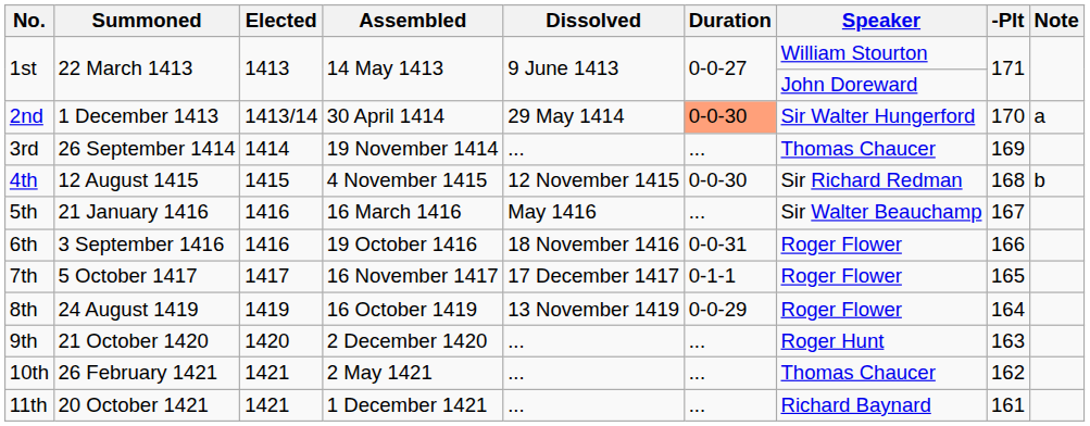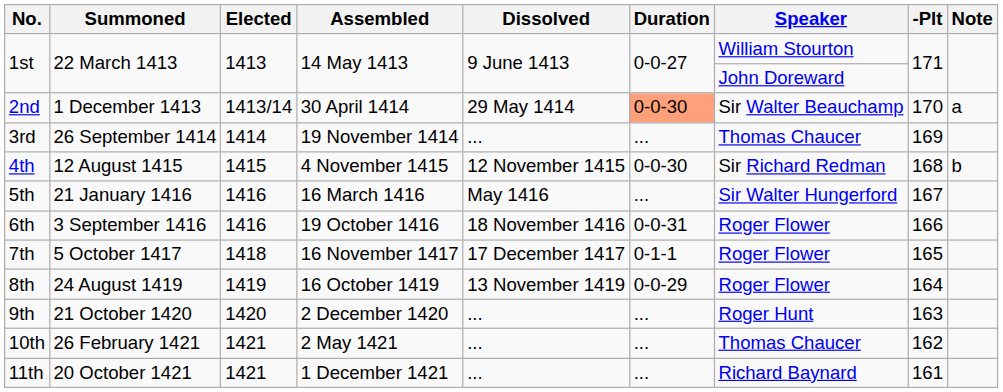 <table class="wikitable">
 <tr>
 <th>No.</th>
 <th>Summoned</th>
 <th>Elected</th>
 <th>Assembled</th>
 <th>Dissolved</th>
 <th>Duration</th>
 <th><a href='#'>Speaker</a></th>
 <th>-Plt</th>
 <th>Note</th>
 </tr>
 <tr>
 <td rowspan="2">1st</td>
 <td rowspan="2">22 March 1413</td>
 <td rowspan="2">1413</td>
 <td rowspan="2">14 May 1413</td>
 <td rowspan="2">9 June 1413</td>
 <td rowspan="2">0-0-27</td>
 <td><a href='#'>William Stourton</a></td>
 <td rowspan="2">171</td>
 <td rowspan="2"></td>
 </tr>
 <tr>
 <td><a href='#'>John Doreward</a></td>
 </tr>
 <tr>
 <td><a href='#'>2nd</a></td>
 <td>1 December 1413</td>
 <td>1413/14</td>
 <td>30 April 1414</td>
 <td>29 May 1414</td>
 <td style="background: lightsalmon;">0-0-30</td>
-<td><a href='#'>Sir Walter Hungerford</a></td>
+<td>Sir <a href='#'>Walter Beauchamp</a></td>
 <td>170</td>
 <td>a</td>
 </tr>
 <tr>
 <td>3rd</td>
 <td>26 September 1414</td>
 <td>1414</td>
 <td>19 November 1414</td>
 <td>...</td>
 <td>...</td>
 <td><a href='#'>Thomas Chaucer</a></td>
 <td>169</td>
 <td></td>
 </tr>
 <tr>
 <td><a href='#'>4th</a></td>
 <td>12 August 1415</td>
 <td>1415</td>
 <td>4 November 1415</td>
 <td>12 November 1415</td>
 <td>0-0-30</td>
 <td>Sir <a href='#'>Richard Redman</a></td>
 <td>168</td>
 <td>b</td>
 </tr>
 <tr>
 <td>5th</td>
 <td>21 January 1416</td>
 <td>1416</td>
 <td>16 March 1416</td>
 <td>May 1416</td>
 <td>...</td>
-<td>Sir <a href='#'>Walter Beauchamp</a></td>
+<td><a href='#'>Sir Walter Hungerford</a></td>
 <td>167</td>
 <td></td>
 </tr>
 <tr>
 <td>6th</td>
 <td>3 September 1416</td>
 <td>1416</td>
 <td>19 October 1416</td>
 <td>18 November 1416</td>
 <td>0-0-31</td>
 <td><a href='#'>Roger Flower</a></td>
 <td>166</td>
 <td></td>
 </tr>
 <tr>
 <td>7th</td>
 <td>5 October 1417</td>
-<td>1417</td>
+<td>1418</td>
 <td>16 November 1417</td>
 <td>17 December 1417</td>
 <td>0-1-1</td>
 <td><a href='#'>Roger Flower</a></td>
 <td>165</td>
 <td></td>
 </tr>
 <tr>
 <td>8th</td>
 <td>24 August 1419</td>
 <td>1419</td>
 <td>16 October 1419</td>
 <td>13 November 1419</td>
 <td>0-0-29</td>
 <td><a href='#'>Roger Flower</a></td>
 <td>164</td>
 <td></td>
 </tr>
 <tr>
 <td>9th</td>
 <td>21 October 1420</td>
 <td>1420</td>
 <td>2 December 1420</td>
 <td>...</td>
 <td>...</td>
 <td><a href='#'>Roger Hunt</a></td>
 <td>163</td>
 <td></td>
 </tr>
 <tr>
 <td>10th</td>
 <td>26 February 1421</td>
 <td>1421</td>
 <td>2 May 1421</td>
 <td>...</td>
 <td>...</td>
 <td><a href='#'>Thomas Chaucer</a></td>
 <td>162</td>
 <td></td>
 </tr>
 <tr>
 <td>11th</td>
 <td>20 October 1421</td>
 <td>1421</td>
 <td>1 December 1421</td>
 <td>...</td>
 <td>...</td>
 <td><a href='#'>Richard Baynard</a></td>
 <td>161</td>
 <td></td>
 </tr>
 </table>
